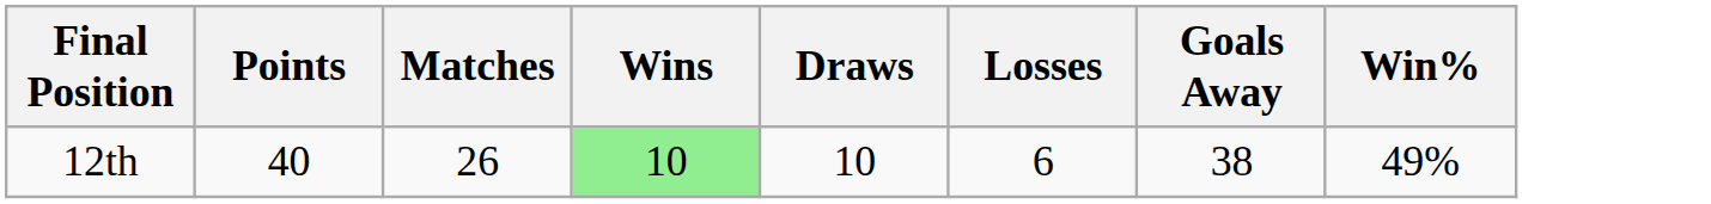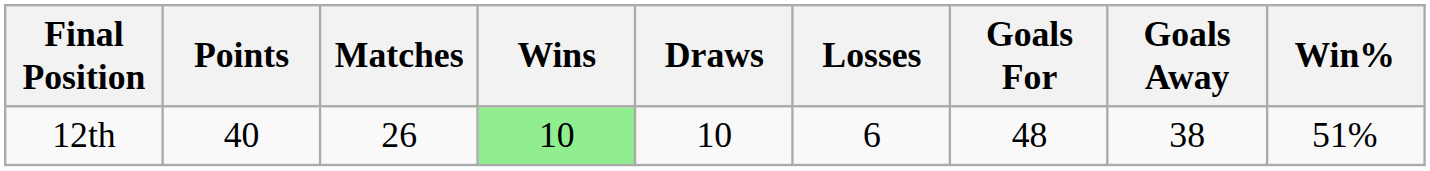 <table class="wikitable" style="font-size: 95%; text-align: center;">
 <tr>
 <th width=60>Final Position</th>
 <th width=60>Points</th>
 <th width=60>Matches</th>
 <th width=60>Wins</th>
 <th width=60>Draws</th>
 <th width=60>Losses</th>
+<th width=60>Goals For</th>
 <th width=60>Goals Away</th>
 <th width=60>Win%</th>
 </tr>
 <tr>
 <td>12th</td>
 <td>40</td>
 <td>26</td>
 <td style="background: lightgreen;">10</td>
 <td>10</td>
 <td>6</td>
+<td>48</td>
 <td>38</td>
-<td>49%</td>
+<td>51%</td>
 </tr>
 </table>
